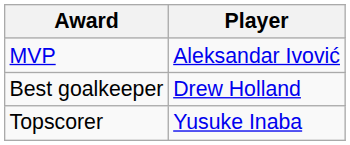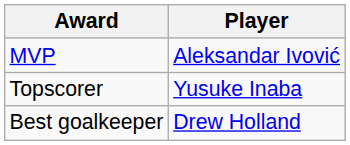 <table class="wikitable">
 <tr>
 <th>Award</th>
 <th>Player</th>
 </tr>
 <tr>
 <td><a href='#'>MVP</a></td>
 <td> <a href='#'>Aleksandar Ivović</a></td>
 </tr>
 <tr>
+<td>Topscorer</td>
+<td> <a href='#'>Yusuke Inaba</a></td>
+</tr>
+<tr>
 <td>Best goalkeeper</td>
 <td> <a href='#'>Drew Holland</a></td>
 </tr>
-<tr>
-<td>Topscorer</td>
-<td> <a href='#'>Yusuke Inaba</a></td>
-</tr>
 </table>
